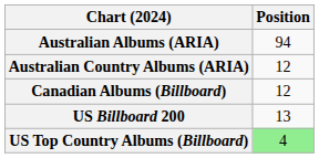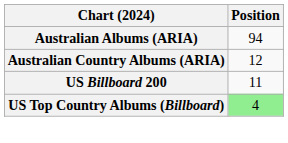 <table class="wikitable sortable plainrowheaders" style="text-align:center">
 <tr>
 <th scope="col">Chart (2024)</th>
 <th scope="col">Position</th>
 </tr>
 <tr>
 <th scope="row">Australian Albums (ARIA)</th>
 <td>94</td>
 </tr>
 <tr>
 <th scope="row">Australian Country Albums (ARIA)</th>
 <td>12</td>
 </tr>
 <tr>
-<th scope="row">Canadian Albums (<em>Billboard</em>)</th>
-<td>12</td>
-</tr>
-<tr>
 <th scope="row">US <em>Billboard</em> 200</th>
-<td>13</td>
+<td>11</td>
 </tr>
 <tr>
 <th scope="row">US Top Country Albums (<em>Billboard</em>)</th>
 <td style="background: lightgreen;">4</td>
 </tr>
 </table>
